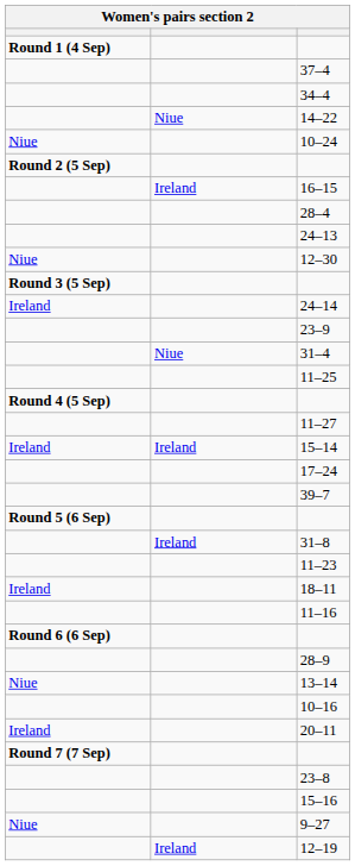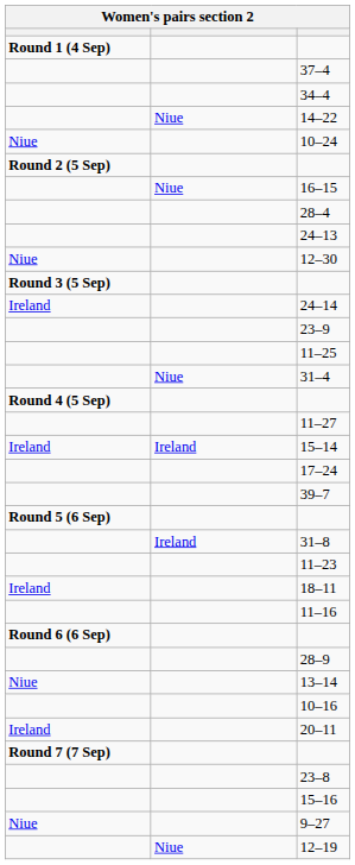 <table class="wikitable">
 <tr>
 <th colspan="3">Women's pairs section 2</th>
 </tr>
 <tr>
 <th width=150></th>
 <th width=150></th>
 <th width=50></th>
 </tr>
 <tr>
 <td><strong>Round 1 (4 Sep)</strong></td>
 <td></td>
 <td></td>
 </tr>
 <tr>
 <td></td>
 <td></td>
 <td>37–4</td>
 </tr>
 <tr>
 <td></td>
 <td></td>
 <td>34–4</td>
 </tr>
 <tr>
 <td></td>
 <td> <a href='#'>Niue</a></td>
 <td>14–22</td>
 </tr>
 <tr>
 <td> <a href='#'>Niue</a></td>
 <td></td>
 <td>10–24</td>
 </tr>
 <tr>
 <td><strong>Round 2 (5 Sep)</strong></td>
 <td></td>
 <td></td>
 </tr>
 <tr>
 <td></td>
-<td> <a href='#'>Ireland</a></td>
+<td> <a href='#'>Niue</a></td>
 <td>16–15</td>
 </tr>
 <tr>
 <td></td>
 <td></td>
 <td>28–4</td>
 </tr>
 <tr>
 <td></td>
 <td></td>
 <td>24–13</td>
 </tr>
 <tr>
 <td> <a href='#'>Niue</a></td>
 <td></td>
 <td>12–30</td>
 </tr>
 <tr>
 <td><strong>Round 3 (5 Sep)</strong></td>
 <td></td>
 <td></td>
 </tr>
 <tr>
 <td> <a href='#'>Ireland</a></td>
 <td></td>
 <td>24–14</td>
 </tr>
 <tr>
 <td></td>
 <td></td>
 <td>23–9</td>
 </tr>
 <tr>
 <td></td>
-<td> <a href='#'>Niue</a></td>
-<td>31–4</td>
+<td></td>
+<td>11–25</td>
 </tr>
 <tr>
 <td></td>
-<td></td>
-<td>11–25</td>
+<td> <a href='#'>Niue</a></td>
+<td>31–4</td>
 </tr>
 <tr>
 <td><strong>Round 4 (5 Sep)</strong></td>
 <td></td>
 <td></td>
 </tr>
 <tr>
 <td></td>
 <td></td>
 <td>11–27</td>
 </tr>
 <tr>
 <td> <a href='#'>Ireland</a></td>
 <td> <a href='#'>Ireland</a></td>
 <td>15–14</td>
 </tr>
 <tr>
 <td></td>
 <td></td>
 <td>17–24</td>
 </tr>
 <tr>
 <td></td>
 <td></td>
 <td>39–7</td>
 </tr>
 <tr>
 <td><strong>Round 5 (6 Sep)</strong></td>
 <td></td>
 <td></td>
 </tr>
 <tr>
 <td></td>
 <td> <a href='#'>Ireland</a></td>
 <td>31–8</td>
 </tr>
 <tr>
 <td></td>
 <td></td>
 <td>11–23</td>
 </tr>
 <tr>
 <td> <a href='#'>Ireland</a></td>
 <td></td>
 <td>18–11</td>
 </tr>
 <tr>
 <td></td>
 <td></td>
 <td>11–16</td>
 </tr>
 <tr>
 <td><strong>Round 6  (6 Sep)</strong></td>
 <td></td>
 <td></td>
 </tr>
 <tr>
 <td></td>
 <td></td>
 <td>28–9</td>
 </tr>
 <tr>
 <td> <a href='#'>Niue</a></td>
 <td></td>
 <td>13–14</td>
 </tr>
 <tr>
 <td></td>
 <td></td>
 <td>10–16</td>
 </tr>
 <tr>
 <td> <a href='#'>Ireland</a></td>
 <td></td>
 <td>20–11</td>
 </tr>
 <tr>
 <td><strong>Round 7 (7 Sep)</strong></td>
 <td></td>
 <td></td>
 </tr>
 <tr>
 <td></td>
 <td></td>
 <td>23–8</td>
 </tr>
 <tr>
 <td></td>
 <td></td>
 <td>15–16</td>
 </tr>
 <tr>
 <td> <a href='#'>Niue</a></td>
 <td></td>
 <td>9–27</td>
 </tr>
 <tr>
 <td></td>
-<td> <a href='#'>Ireland</a></td>
+<td> <a href='#'>Niue</a></td>
 <td>12–19</td>
 </tr>
 </table>
